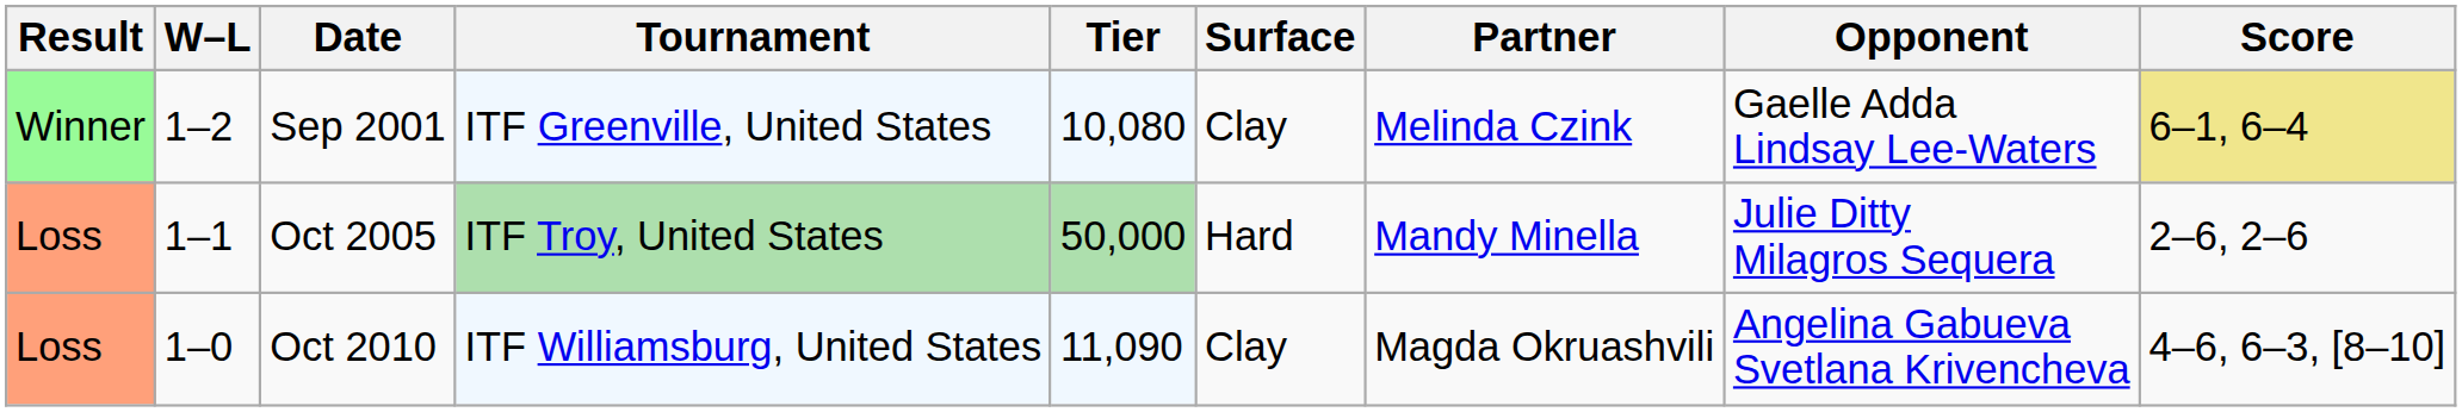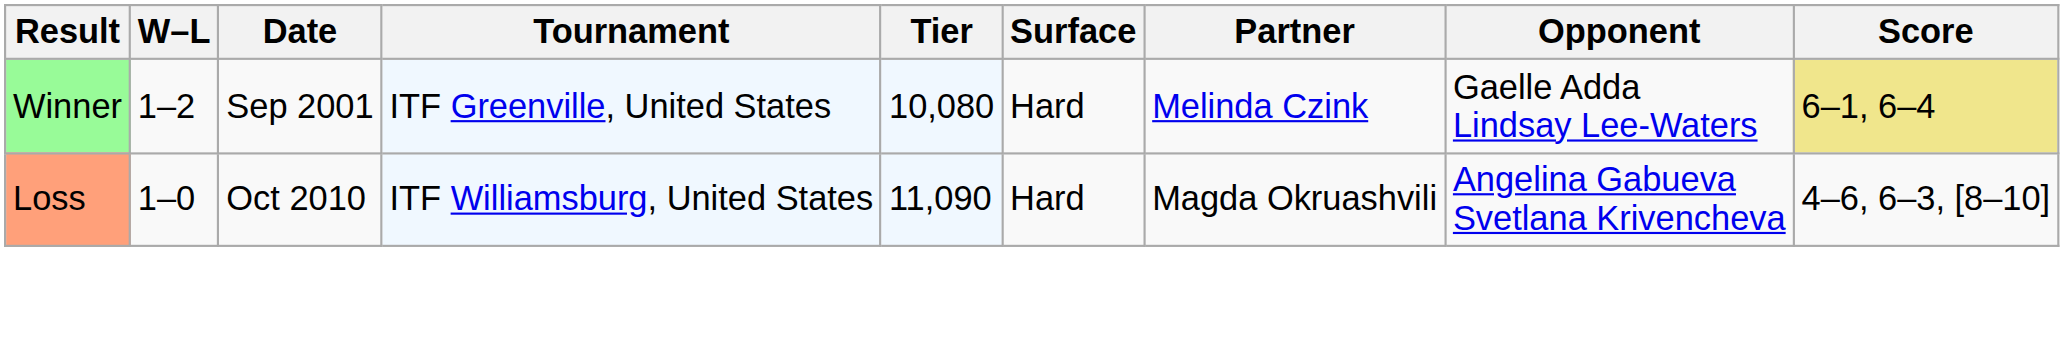 <table class="sortable wikitable">
 <tr>
 <th>Result</th>
 <th class="unsortable">W–L</th>
 <th>Date</th>
 <th>Tournament</th>
 <th>Tier</th>
 <th>Surface</th>
 <th>Partner</th>
 <th>Opponent</th>
 <th class="unsortable">Score</th>
 </tr>
 <tr>
 <td style="background:#98fb98;">Winner</td>
 <td>1–2</td>
 <td>Sep 2001</td>
 <td style="background:#f0f8ff;">ITF <a href='#'>Greenville</a>, United States</td>
 <td style="background:#f0f8ff;">10,080</td>
-<td>Clay</td>
+<td>Hard</td>
 <td> <a href='#'>Melinda Czink</a></td>
 <td> Gaelle Adda <br>  <a href='#'>Lindsay Lee-Waters</a></td>
 <td style="background: khaki;">6–1, 6–4</td>
-</tr>
-<tr>
-<td style="background:#ffa07a;">Loss</td>
-<td>1–1</td>
-<td>Oct 2005</td>
-<td style="background:#addfad;">ITF <a href='#'>Troy</a>, United States</td>
-<td style="background:#addfad;">50,000</td>
-<td>Hard</td>
-<td> <a href='#'>Mandy Minella</a></td>
-<td> <a href='#'>Julie Ditty</a> <br>  <a href='#'>Milagros Sequera</a></td>
-<td>2–6, 2–6</td>
 </tr>
 <tr>
 <td style="background:#ffa07a;">Loss</td>
 <td>1–0</td>
 <td>Oct 2010</td>
 <td style="background:#f0f8ff;">ITF <a href='#'>Williamsburg</a>, United States</td>
 <td style="background:#f0f8ff;">11,090</td>
-<td>Clay</td>
+<td>Hard</td>
 <td> Magda Okruashvili</td>
 <td> <a href='#'>Angelina Gabueva</a> <br>  <a href='#'>Svetlana Krivencheva</a></td>
 <td>4–6, 6–3, [8–10]</td>
 </tr>
 </table>
